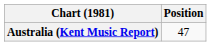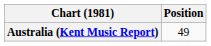 <table class="wikitable sortable plainrowheaders" style="text-align:center">
 <tr>
 <th>Chart (1981)</th>
 <th>Position</th>
 </tr>
 <tr>
 <th scope="row">Australia (<a href='#'>Kent Music Report</a>)</th>
-<td>47</td>
+<td>49</td>
 </tr>
 </table>
